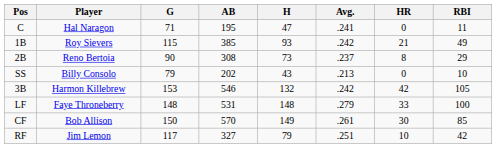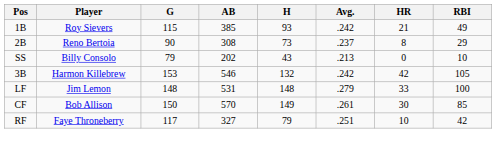 <table class="wikitable sortable">
 <tr>
 <th bgcolor="#DDDDFF" width="5%">Pos</th>
 <th bgcolor="#DDDDFF" width="16%">Player</th>
 <th bgcolor="#DDDDFF" width="9%">G</th>
 <th bgcolor="#DDDDFF" width="9%">AB</th>
 <th bgcolor="#DDDDFF" width="9%">H</th>
 <th bgcolor="#DDDDFF" width="9%">Avg.</th>
 <th bgcolor="#DDDDFF" width="9%">HR</th>
 <th bgcolor="#DDDDFF" width="9%">RBI</th>
-</tr>
-<tr align="center">
-<td>C</td>
-<td><a href='#'>Hal Naragon</a></td>
-<td>71</td>
-<td>195</td>
-<td>47</td>
-<td>.241</td>
-<td>0</td>
-<td>11</td>
 </tr>
 <tr align=center>
 <td>1B</td>
 <td><a href='#'>Roy Sievers</a></td>
 <td>115</td>
 <td>385</td>
 <td>93</td>
 <td>.242</td>
 <td>21</td>
 <td>49</td>
 </tr>
 <tr align=center>
 <td>2B</td>
 <td><a href='#'>Reno Bertoia</a></td>
 <td>90</td>
 <td>308</td>
 <td>73</td>
 <td>.237</td>
 <td>8</td>
 <td>29</td>
 </tr>
 <tr align=center>
 <td>SS</td>
 <td><a href='#'>Billy Consolo</a></td>
 <td>79</td>
 <td>202</td>
 <td>43</td>
 <td>.213</td>
 <td>0</td>
 <td>10</td>
 </tr>
 <tr align=center>
 <td>3B</td>
 <td><a href='#'>Harmon Killebrew</a></td>
 <td>153</td>
 <td>546</td>
 <td>132</td>
 <td>.242</td>
 <td>42</td>
 <td>105</td>
 </tr>
 <tr align=center>
 <td>LF</td>
-<td><a href='#'>Faye Throneberry</a></td>
+<td><a href='#'>Jim Lemon</a></td>
 <td>148</td>
 <td>531</td>
 <td>148</td>
 <td>.279</td>
 <td>33</td>
 <td>100</td>
 </tr>
 <tr align=center>
 <td>CF</td>
 <td><a href='#'>Bob Allison</a></td>
 <td>150</td>
 <td>570</td>
 <td>149</td>
 <td>.261</td>
 <td>30</td>
 <td>85</td>
 </tr>
 <tr align=center>
 <td>RF</td>
-<td><a href='#'>Jim Lemon</a></td>
+<td><a href='#'>Faye Throneberry</a></td>
 <td>117</td>
 <td>327</td>
 <td>79</td>
 <td>.251</td>
 <td>10</td>
 <td>42</td>
 </tr>
 </table>
